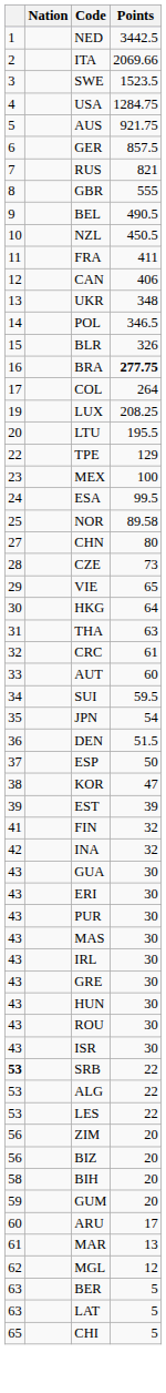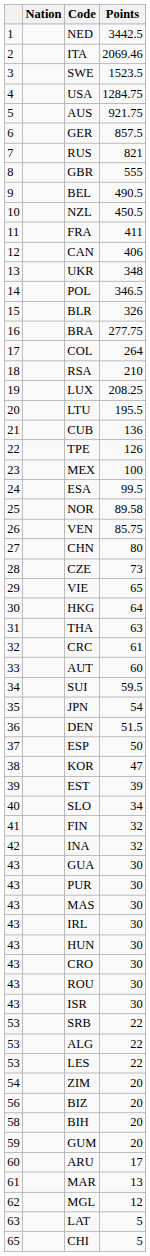 <table class="wikitable sortable">
 <tr style=background:#ccccff;>
 <th></th>
 <th>Nation</th>
 <th>Code</th>
 <th>Points</th>
 </tr>
 <tr>
 <td>1</td>
 <td></td>
 <td>NED</td>
 <td align=right>3442.5</td>
 </tr>
 <tr>
 <td>2</td>
 <td></td>
 <td>ITA</td>
-<td align=right>2069.66</td>
+<td align=right>2069.46</td>
 </tr>
 <tr>
 <td>3</td>
 <td></td>
 <td>SWE</td>
 <td align=right>1523.5</td>
 </tr>
 <tr>
 <td>4</td>
 <td></td>
 <td>USA</td>
 <td align=right>1284.75</td>
 </tr>
 <tr>
 <td>5</td>
 <td></td>
 <td>AUS</td>
 <td align=right>921.75</td>
 </tr>
 <tr>
 <td>6</td>
 <td></td>
 <td>GER</td>
 <td align=right>857.5</td>
 </tr>
 <tr>
 <td>7</td>
 <td></td>
 <td>RUS</td>
 <td align=right>821</td>
 </tr>
 <tr>
 <td>8</td>
 <td></td>
 <td>GBR</td>
 <td align=right>555</td>
 </tr>
 <tr>
 <td>9</td>
 <td></td>
 <td>BEL</td>
 <td align=right>490.5</td>
 </tr>
 <tr>
 <td>10</td>
 <td></td>
 <td>NZL</td>
 <td align=right>450.5</td>
 </tr>
 <tr>
 <td>11</td>
 <td></td>
 <td>FRA</td>
 <td align=right>411</td>
 </tr>
 <tr>
 <td>12</td>
 <td></td>
 <td>CAN</td>
 <td align=right>406</td>
 </tr>
 <tr>
 <td>13</td>
 <td></td>
 <td>UKR</td>
 <td align=right>348</td>
 </tr>
 <tr>
 <td>14</td>
 <td></td>
 <td>POL</td>
 <td align=right>346.5</td>
 </tr>
 <tr>
 <td>15</td>
 <td></td>
 <td>BLR</td>
 <td align=right>326</td>
 </tr>
 <tr>
 <td>16</td>
 <td></td>
 <td>BRA</td>
-<td align=right><strong>277.75</strong></td>
+<td align=right>277.75</td>
 </tr>
 <tr>
 <td>17</td>
 <td></td>
 <td>COL</td>
 <td align=right>264</td>
+</tr>
+<tr>
+<td>18</td>
+<td></td>
+<td>RSA</td>
+<td align=right>210</td>
 </tr>
 <tr>
 <td>19</td>
 <td></td>
 <td>LUX</td>
 <td align=right>208.25</td>
 </tr>
 <tr>
 <td>20</td>
 <td></td>
 <td>LTU</td>
 <td align=right>195.5</td>
 </tr>
 <tr>
+<td>21</td>
+<td></td>
+<td>CUB</td>
+<td align=right>136</td>
+</tr>
+<tr>
 <td>22</td>
 <td></td>
 <td>TPE</td>
-<td align=right>129</td>
+<td align=right>126</td>
 </tr>
 <tr>
 <td>23</td>
 <td></td>
 <td>MEX</td>
 <td align=right>100</td>
 </tr>
 <tr>
 <td>24</td>
 <td></td>
 <td>ESA</td>
 <td align=right>99.5</td>
 </tr>
 <tr>
 <td>25</td>
 <td></td>
 <td>NOR</td>
 <td align=right>89.58</td>
+</tr>
+<tr>
+<td>26</td>
+<td></td>
+<td>VEN</td>
+<td align=right>85.75</td>
 </tr>
 <tr>
 <td>27</td>
 <td></td>
 <td>CHN</td>
 <td align=right>80</td>
 </tr>
 <tr>
 <td>28</td>
 <td></td>
 <td>CZE</td>
 <td align=right>73</td>
 </tr>
 <tr>
 <td>29</td>
 <td></td>
 <td>VIE</td>
 <td align=right>65</td>
 </tr>
 <tr>
 <td>30</td>
 <td></td>
 <td>HKG</td>
 <td align=right>64</td>
 </tr>
 <tr>
 <td>31</td>
 <td></td>
 <td>THA</td>
 <td align=right>63</td>
 </tr>
 <tr>
 <td>32</td>
 <td></td>
 <td>CRC</td>
 <td align=right>61</td>
 </tr>
 <tr>
 <td>33</td>
 <td></td>
 <td>AUT</td>
 <td align=right>60</td>
 </tr>
 <tr>
 <td>34</td>
 <td></td>
 <td>SUI</td>
 <td align=right>59.5</td>
 </tr>
 <tr>
 <td>35</td>
 <td></td>
 <td>JPN</td>
 <td align=right>54</td>
 </tr>
 <tr>
 <td>36</td>
 <td></td>
 <td>DEN</td>
 <td align=right>51.5</td>
 </tr>
 <tr>
 <td>37</td>
 <td></td>
 <td>ESP</td>
 <td align=right>50</td>
 </tr>
 <tr>
 <td>38</td>
 <td></td>
 <td>KOR</td>
 <td align=right>47</td>
 </tr>
 <tr>
 <td>39</td>
 <td></td>
 <td>EST</td>
 <td align=right>39</td>
 </tr>
 <tr>
+<td>40</td>
+<td></td>
+<td>SLO</td>
+<td align=right>34</td>
+</tr>
+<tr>
 <td>41</td>
 <td></td>
 <td>FIN</td>
 <td align=right>32</td>
 </tr>
 <tr>
 <td>42</td>
 <td></td>
 <td>INA</td>
 <td align=right>32</td>
 </tr>
 <tr>
 <td>43</td>
 <td></td>
 <td>GUA</td>
-<td align=right>30</td>
-</tr>
-<tr>
-<td>43</td>
-<td></td>
-<td>ERI</td>
 <td align=right>30</td>
 </tr>
 <tr>
 <td>43</td>
 <td></td>
 <td>PUR</td>
 <td align=right>30</td>
 </tr>
 <tr>
 <td>43</td>
 <td></td>
 <td>MAS</td>
 <td align=right>30</td>
 </tr>
 <tr>
 <td>43</td>
 <td></td>
 <td>IRL</td>
 <td align=right>30</td>
 </tr>
 <tr>
 <td>43</td>
 <td></td>
-<td>GRE</td>
+<td>HUN</td>
 <td align=right>30</td>
 </tr>
 <tr>
 <td>43</td>
 <td></td>
-<td>HUN</td>
+<td>CRO</td>
 <td align=right>30</td>
 </tr>
 <tr>
 <td>43</td>
 <td></td>
 <td>ROU</td>
 <td align=right>30</td>
 </tr>
 <tr>
 <td>43</td>
 <td></td>
 <td>ISR</td>
 <td align=right>30</td>
 </tr>
 <tr>
-<td><strong>53</strong></td>
+<td>53</td>
 <td></td>
 <td>SRB</td>
 <td align=right>22</td>
 </tr>
 <tr>
 <td>53</td>
 <td></td>
 <td>ALG</td>
 <td align=right>22</td>
 </tr>
 <tr>
 <td>53</td>
 <td></td>
 <td>LES</td>
 <td align=right>22</td>
 </tr>
 <tr>
-<td>56</td>
+<td>54</td>
 <td></td>
 <td>ZIM</td>
 <td align=right>20</td>
 </tr>
 <tr>
 <td>56</td>
 <td></td>
 <td>BIZ</td>
 <td align=right>20</td>
 </tr>
 <tr>
 <td>58</td>
 <td></td>
 <td>BIH</td>
 <td align=right>20</td>
 </tr>
 <tr>
 <td>59</td>
 <td></td>
 <td>GUM</td>
 <td align=right>20</td>
 </tr>
 <tr>
 <td>60</td>
 <td></td>
 <td>ARU</td>
 <td align=right>17</td>
 </tr>
 <tr>
 <td>61</td>
 <td></td>
 <td>MAR</td>
 <td align=right>13</td>
 </tr>
 <tr>
 <td>62</td>
 <td></td>
 <td>MGL</td>
 <td align=right>12</td>
 </tr>
 <tr>
 <td>63</td>
 <td></td>
-<td>BER</td>
-<td align=right>5</td>
-</tr>
-<tr>
-<td>63</td>
-<td></td>
 <td>LAT</td>
 <td align=right>5</td>
 </tr>
 <tr>
 <td>65</td>
 <td></td>
 <td>CHI</td>
 <td align=right>5</td>
 </tr>
 </table>
